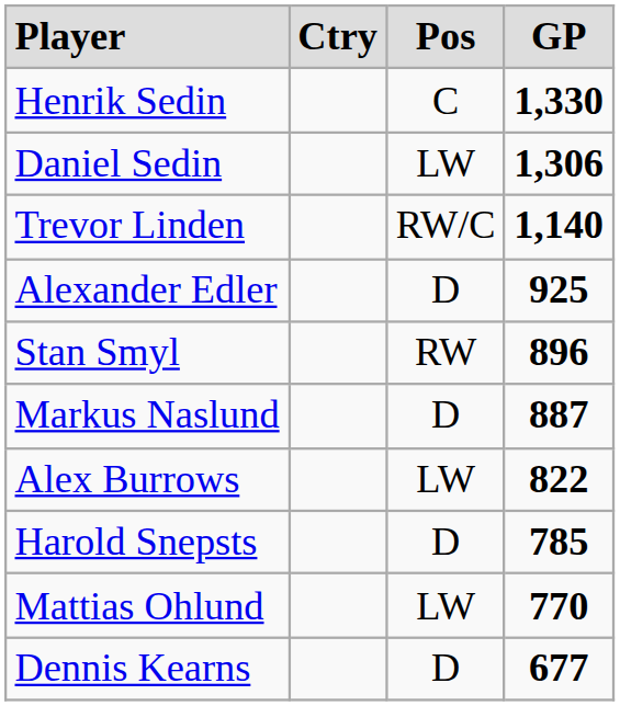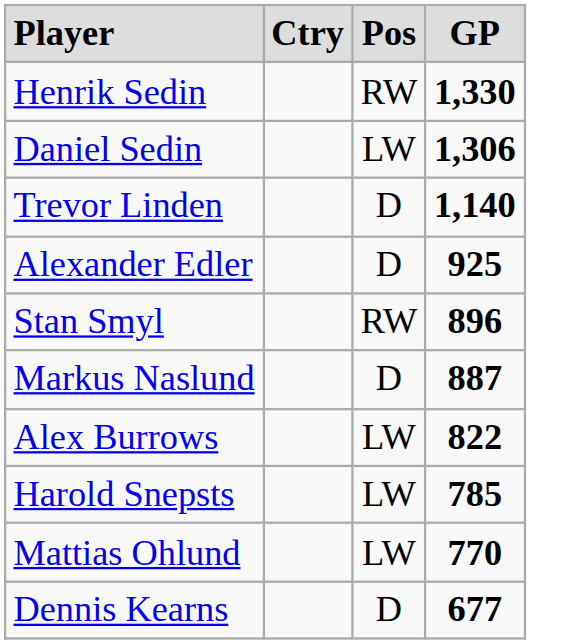 <table class="wikitable">
 <tr align="center" style="font-weight:bold; background-color:#dddddd;" |>
 <td align="left">Player</td>
 <td>Ctry</td>
 <td>Pos</td>
 <td>GP</td>
 </tr>
 <tr align="center">
 <td align="left"><a href='#'>Henrik Sedin</a></td>
 <td></td>
-<td>C</td>
+<td>RW</td>
 <td><strong>1,330</strong></td>
 </tr>
 <tr align="center">
 <td align="left"><a href='#'>Daniel Sedin</a></td>
 <td></td>
 <td>LW</td>
 <td><strong>1,306</strong></td>
 </tr>
 <tr align="center">
 <td align="left"><a href='#'>Trevor Linden</a></td>
 <td></td>
-<td>RW/C</td>
+<td>D</td>
 <td><strong>1,140</strong></td>
 </tr>
 <tr align="center">
 <td align="left"><a href='#'>Alexander Edler</a></td>
 <td></td>
 <td>D</td>
 <td><strong>925</strong></td>
 </tr>
 <tr align="center">
 <td align="left"><a href='#'>Stan Smyl</a></td>
 <td></td>
 <td>RW</td>
 <td><strong>896</strong></td>
 </tr>
 <tr align="center">
 <td align="left"><a href='#'>Markus Naslund</a></td>
 <td></td>
 <td>D</td>
 <td><strong>887</strong></td>
 </tr>
 <tr align="center">
 <td align="left"><a href='#'>Alex Burrows</a></td>
 <td></td>
 <td>LW</td>
 <td><strong>822</strong></td>
 </tr>
 <tr align="center">
 <td align="left"><a href='#'>Harold Snepsts</a></td>
 <td></td>
-<td>D</td>
+<td>LW</td>
 <td><strong>785</strong></td>
 </tr>
 <tr align="center">
 <td align="left"><a href='#'>Mattias Ohlund</a></td>
 <td></td>
 <td>LW</td>
 <td><strong>770</strong></td>
 </tr>
 <tr align="center">
 <td align="left"><a href='#'>Dennis Kearns</a></td>
 <td></td>
 <td>D</td>
 <td><strong>677</strong></td>
 </tr>
 </table>
